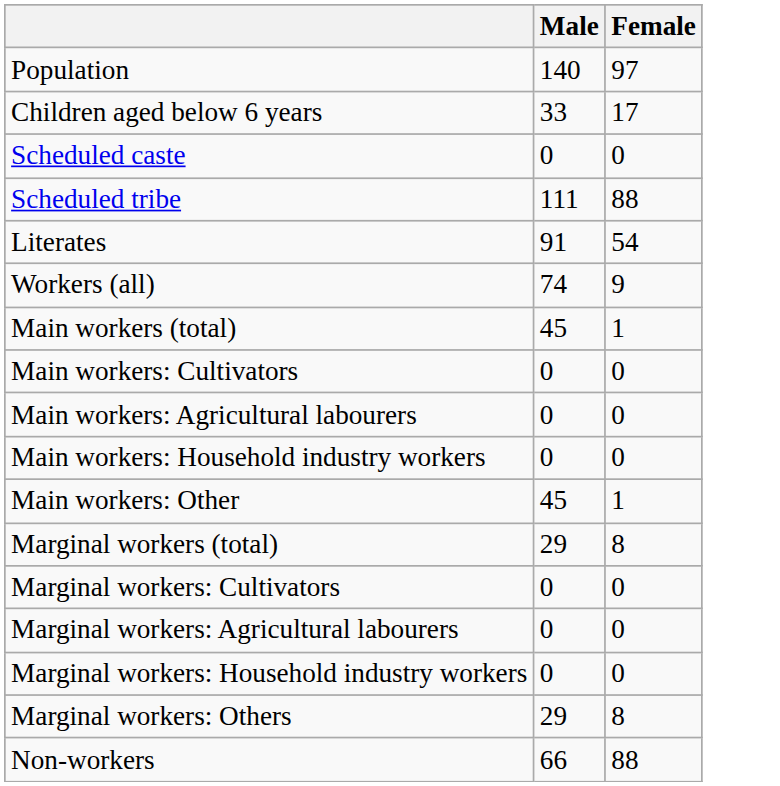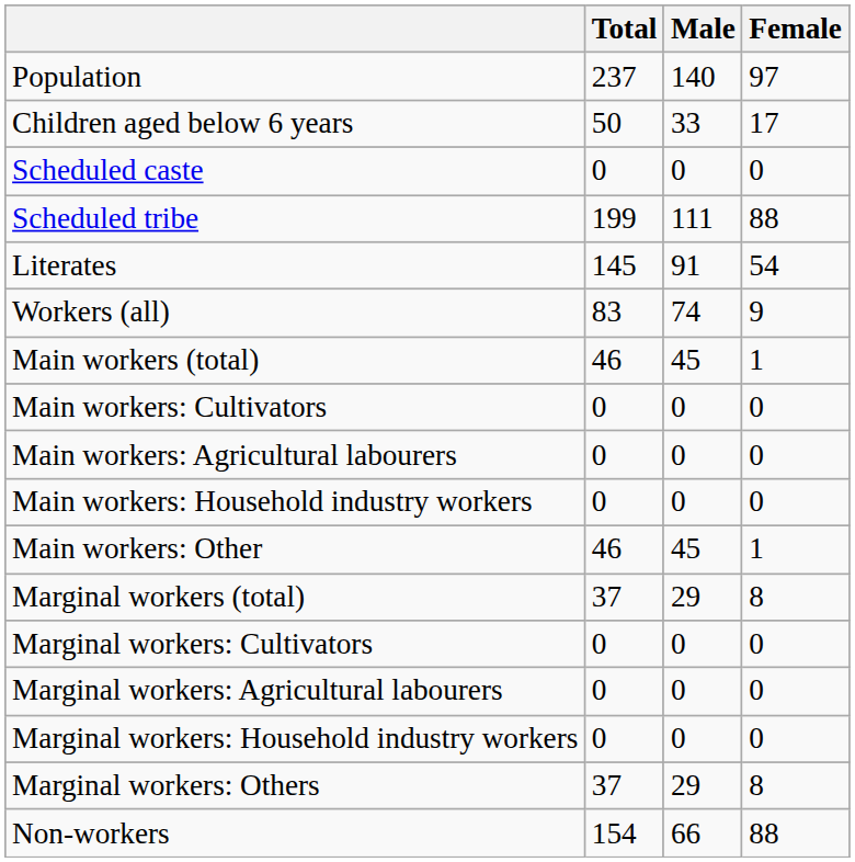 <table class="wikitable sortable">
 <tr>
 <th></th>
+<th>Total</th>
 <th>Male</th>
 <th>Female</th>
 </tr>
 <tr>
 <td>Population</td>
+<td>237</td>
 <td>140</td>
 <td>97</td>
 </tr>
 <tr>
 <td>Children aged below 6 years</td>
+<td>50</td>
 <td>33</td>
 <td>17</td>
 </tr>
 <tr>
 <td><a href='#'>Scheduled caste</a></td>
 <td>0</td>
 <td>0</td>
+<td>0</td>
 </tr>
 <tr>
 <td><a href='#'>Scheduled tribe</a></td>
+<td>199</td>
 <td>111</td>
 <td>88</td>
 </tr>
 <tr>
 <td>Literates</td>
+<td>145</td>
 <td>91</td>
 <td>54</td>
 </tr>
 <tr>
 <td>Workers (all)</td>
+<td>83</td>
 <td>74</td>
 <td>9</td>
 </tr>
 <tr>
 <td>Main workers (total)</td>
+<td>46</td>
 <td>45</td>
 <td>1</td>
 </tr>
 <tr>
 <td>Main workers: Cultivators</td>
 <td>0</td>
 <td>0</td>
+<td>0</td>
 </tr>
 <tr>
 <td>Main workers: Agricultural labourers</td>
+<td>0</td>
 <td>0</td>
 <td>0</td>
 </tr>
 <tr>
 <td>Main workers: Household industry workers</td>
 <td>0</td>
 <td>0</td>
+<td>0</td>
 </tr>
 <tr>
 <td>Main workers: Other</td>
+<td>46</td>
 <td>45</td>
 <td>1</td>
 </tr>
 <tr>
 <td>Marginal workers (total)</td>
+<td>37</td>
 <td>29</td>
 <td>8</td>
 </tr>
 <tr>
 <td>Marginal workers: Cultivators</td>
 <td>0</td>
 <td>0</td>
+<td>0</td>
 </tr>
 <tr>
 <td>Marginal workers: Agricultural labourers</td>
+<td>0</td>
 <td>0</td>
 <td>0</td>
 </tr>
 <tr>
 <td>Marginal workers: Household industry workers</td>
 <td>0</td>
 <td>0</td>
+<td>0</td>
 </tr>
 <tr>
 <td>Marginal workers: Others</td>
+<td>37</td>
 <td>29</td>
 <td>8</td>
 </tr>
 <tr>
 <td>Non-workers</td>
+<td>154</td>
 <td>66</td>
 <td>88</td>
 </tr>
 </table>
